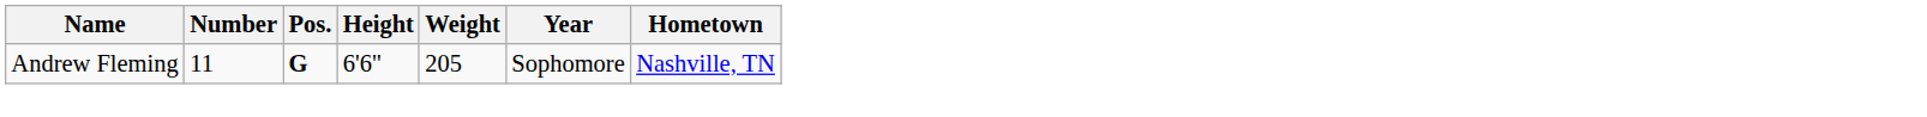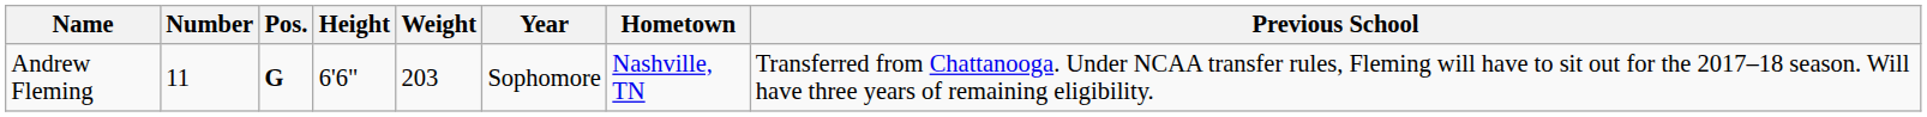 <table class="wikitable sortable" border="1">
 <tr>
 <th>Name</th>
 <th>Number</th>
 <th>Pos.</th>
 <th>Height</th>
 <th>Weight</th>
 <th>Year</th>
 <th>Hometown</th>
+<th class="unsortable">Previous School</th>
 </tr>
 <tr>
 <td>Andrew Fleming</td>
 <td>11</td>
 <td><strong>G</strong></td>
 <td>6'6"</td>
-<td>205</td>
+<td>203</td>
 <td>Sophomore</td>
 <td><a href='#'>Nashville, TN</a></td>
+<td>Transferred from <a href='#'>Chattanooga</a>. Under NCAA transfer rules, Fleming will have to sit out for the 2017–18 season. Will have three years of remaining eligibility.</td>
 </tr>
 </table>
